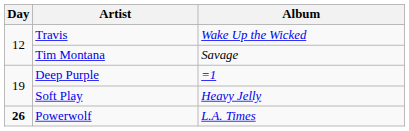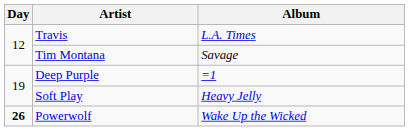 <table class="wikitable" id="table_July">
 <tr>
 <th style="width:20px;">Day</th>
 <th style="width:200px;">Artist</th>
 <th style="width:250px;">Album</th>
 </tr>
 <tr>
 <td style="text-align:center;" rowspan="2">12</td>
 <td><a href='#'>Travis</a></td>
-<td><em><a href='#'>Wake Up the Wicked</a></em></td>
+<td><em><a href='#'>L.A. Times</a></em></td>
 </tr>
 <tr>
 <td><a href='#'>Tim Montana</a></td>
 <td><em>Savage</em></td>
 </tr>
 <tr>
 <td style="text-align:center;" rowspan="2">19</td>
 <td><a href='#'>Deep Purple</a></td>
 <td><em><a href='#'>=1</a></em></td>
 </tr>
 <tr>
 <td><a href='#'>Soft Play</a></td>
 <td><em><a href='#'>Heavy Jelly</a></em></td>
 </tr>
 <tr>
 <td style="text-align:center;" rowspan="1"><strong>26</strong></td>
 <td><a href='#'>Powerwolf</a></td>
-<td><em><a href='#'>L.A. Times</a></em></td>
+<td><em><a href='#'>Wake Up the Wicked</a></em></td>
 </tr>
 </table>
